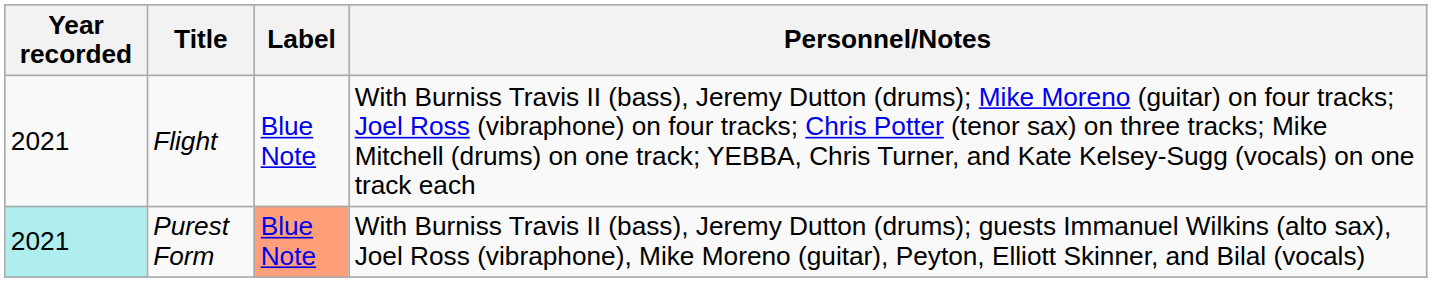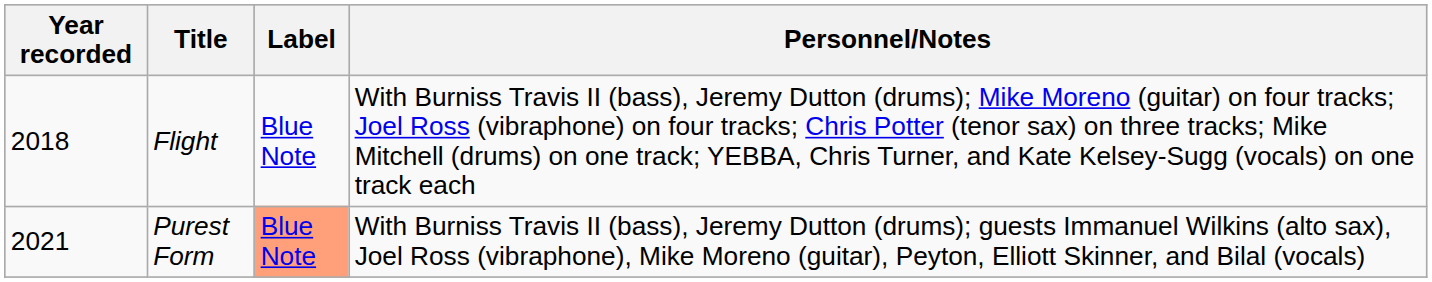 <table class="wikitable sortable">
 <tr>
 <th>Year recorded</th>
 <th>Title</th>
 <th>Label</th>
 <th>Personnel/Notes</th>
 </tr>
 <tr>
-<td>2021</td>
+<td>2018</td>
 <td><em>Flight</em></td>
 <td><a href='#'>Blue Note</a></td>
 <td>With Burniss Travis II (bass), Jeremy Dutton (drums); <a href='#'>Mike Moreno</a> (guitar) on four tracks; <a href='#'>Joel Ross</a> (vibraphone) on four tracks; <a href='#'>Chris Potter</a> (tenor sax) on three tracks; Mike Mitchell (drums) on one track; YEBBA, Chris Turner, and Kate Kelsey-Sugg (vocals) on one track each</td>
 </tr>
 <tr>
-<td style="background: paleturquoise;">2021</td>
+<td>2021</td>
 <td><em>Purest Form</em></td>
 <td style="background: lightsalmon;"><a href='#'>Blue Note</a></td>
 <td>With Burniss Travis II (bass), Jeremy Dutton (drums); guests Immanuel Wilkins (alto sax), Joel Ross (vibraphone), Mike Moreno (guitar), Peyton, Elliott Skinner, and Bilal (vocals)</td>
 </tr>
 </table>
